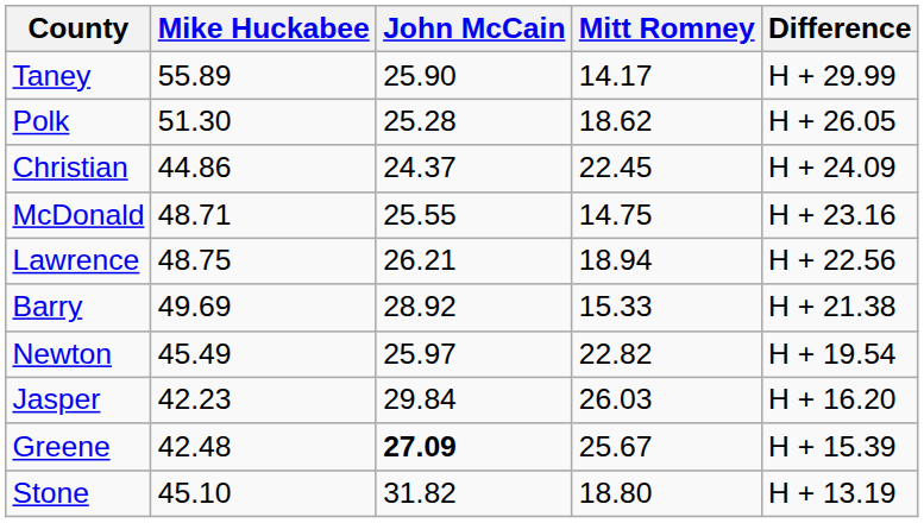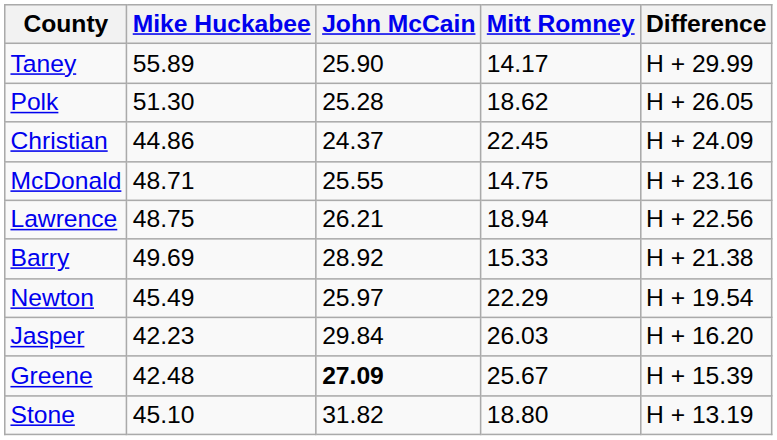 <table class=wikitable>
 <tr>
 <th>County</th>
 <th><a href='#'>Mike Huckabee</a></th>
 <th><a href='#'>John McCain</a></th>
 <th><a href='#'>Mitt Romney</a></th>
 <th>Difference</th>
 </tr>
 <tr>
 <td><a href='#'>Taney</a></td>
 <td>55.89</td>
 <td>25.90</td>
 <td>14.17</td>
 <td>H + 29.99</td>
 </tr>
 <tr>
 <td><a href='#'>Polk</a></td>
 <td>51.30</td>
 <td>25.28</td>
 <td>18.62</td>
 <td>H + 26.05</td>
 </tr>
 <tr>
 <td><a href='#'>Christian</a></td>
 <td>44.86</td>
 <td>24.37</td>
 <td>22.45</td>
 <td>H + 24.09</td>
 </tr>
 <tr>
 <td><a href='#'>McDonald</a></td>
 <td>48.71</td>
 <td>25.55</td>
 <td>14.75</td>
 <td>H + 23.16</td>
 </tr>
 <tr>
 <td><a href='#'>Lawrence</a></td>
 <td>48.75</td>
 <td>26.21</td>
 <td>18.94</td>
 <td>H + 22.56</td>
 </tr>
 <tr>
 <td><a href='#'>Barry</a></td>
 <td>49.69</td>
 <td>28.92</td>
 <td>15.33</td>
 <td>H + 21.38</td>
 </tr>
 <tr>
 <td><a href='#'>Newton</a></td>
 <td>45.49</td>
 <td>25.97</td>
-<td>22.82</td>
+<td>22.29</td>
 <td>H + 19.54</td>
 </tr>
 <tr>
 <td><a href='#'>Jasper</a></td>
 <td>42.23</td>
 <td>29.84</td>
 <td>26.03</td>
 <td>H + 16.20</td>
 </tr>
 <tr>
 <td><a href='#'>Greene</a></td>
 <td>42.48</td>
 <td><strong>27.09</strong></td>
 <td>25.67</td>
 <td>H + 15.39</td>
 </tr>
 <tr>
 <td><a href='#'>Stone</a></td>
 <td>45.10</td>
 <td>31.82</td>
 <td>18.80</td>
 <td>H + 13.19</td>
 </tr>
 </table>
